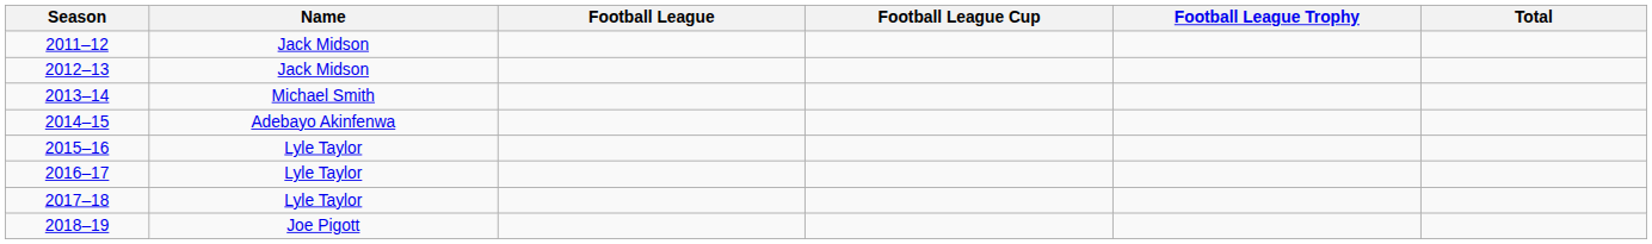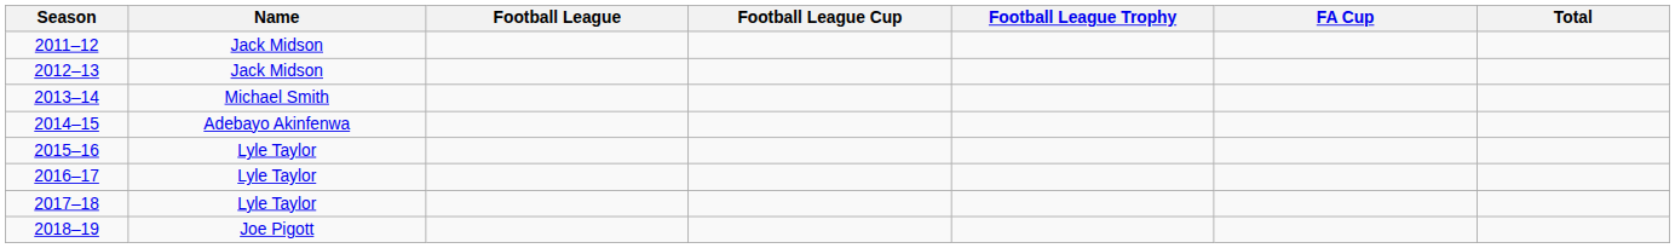 <table class="wikitable sortable" style="text-align: center;" width = 101%;>
 <tr>
 <th width=7%><span>Season</span></th>
 <th width=17%><span>Name</span></th>
 <th width=15%><span>Football League</span></th>
 <th width=15%><span>Football League Cup</span></th>
 <th width=15%><span><a href='#'>Football League Trophy</a></span></th>
+<th width=15%><span><a href='#'>FA Cup</a></span></th>
 <th width=11%><span>Total</span></th>
 </tr>
 <tr>
 <td><a href='#'>2011–12</a></td>
 <td align="Centre"> <a href='#'>Jack Midson</a></td>
+<td></td>
 <td></td>
 <td></td>
 <td></td>
 <td></td>
 </tr>
 <tr>
 <td><a href='#'>2012–13</a></td>
 <td align="Centre"> <a href='#'>Jack Midson</a></td>
 <td></td>
 <td></td>
 <td></td>
 <td></td>
+<td></td>
 </tr>
 <tr>
 <td><a href='#'>2013–14</a></td>
 <td align="Centre"> <a href='#'>Michael Smith</a></td>
+<td></td>
 <td></td>
 <td></td>
 <td></td>
 <td></td>
 </tr>
 <tr>
 <td><a href='#'>2014–15</a></td>
 <td align="Centre"> <a href='#'>Adebayo Akinfenwa</a></td>
 <td></td>
 <td></td>
 <td></td>
 <td></td>
+<td></td>
 </tr>
 <tr>
 <td><a href='#'>2015–16</a></td>
 <td align="Centre"> <a href='#'>Lyle Taylor</a></td>
+<td></td>
 <td></td>
 <td></td>
 <td></td>
 <td></td>
 </tr>
 <tr>
 <td><a href='#'>2016–17</a></td>
 <td align="Centre"> <a href='#'>Lyle Taylor</a></td>
 <td></td>
 <td></td>
 <td></td>
 <td></td>
+<td></td>
 </tr>
 <tr>
 <td><a href='#'>2017–18</a></td>
 <td align="Centre"> <a href='#'>Lyle Taylor</a></td>
+<td></td>
 <td></td>
 <td></td>
 <td></td>
 <td></td>
 </tr>
 <tr>
 <td><a href='#'>2018–19</a></td>
 <td align="Centre"> <a href='#'>Joe Pigott</a></td>
 <td></td>
 <td></td>
 <td></td>
 <td></td>
+<td></td>
 </tr>
 </table>
